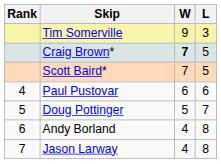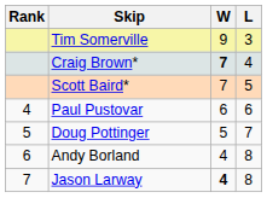 <table class="wikitable" style="text-align:center;">
 <tr>
 <th bgcolor="#efefef" width="20">Rank</th>
 <th bgcolor="#efefef" width="170">Skip</th>
 <th bgcolor="#efefef" width="20">W</th>
 <th bgcolor="#efefef" width="20">L</th>
 </tr>
 <tr style="background:#F7F6A8;">
 <td></td>
 <td align=left><a href='#'>Tim Somerville</a></td>
 <td>9</td>
 <td>3</td>
 </tr>
 <tr style="background:#DCE5E5;">
 <td></td>
 <td align=left><a href='#'>Craig Brown</a>*</td>
 <td><strong>7</strong></td>
-<td>5</td>
+<td>4</td>
 </tr>
 <tr style="background:#FFDAB9;">
 <td></td>
 <td align=left><a href='#'>Scott Baird</a>*</td>
 <td>7</td>
 <td>5</td>
 </tr>
 <tr>
 <td>4</td>
 <td align=left><a href='#'>Paul Pustovar</a></td>
 <td>6</td>
 <td>6</td>
 </tr>
 <tr>
 <td>5</td>
 <td align=left><a href='#'>Doug Pottinger</a></td>
 <td>5</td>
 <td>7</td>
 </tr>
 <tr>
 <td>6</td>
 <td align=left>Andy Borland</td>
 <td>4</td>
 <td>8</td>
 </tr>
 <tr>
 <td>7</td>
 <td align=left><a href='#'>Jason Larway</a></td>
-<td>4</td>
+<td><strong>4</strong></td>
 <td>8</td>
 </tr>
 </table>
